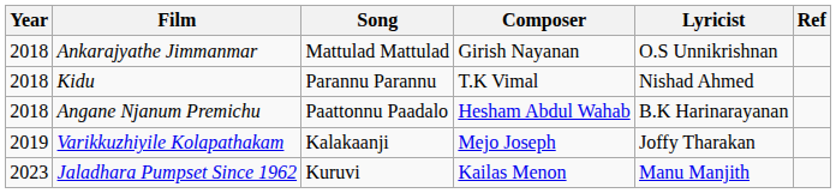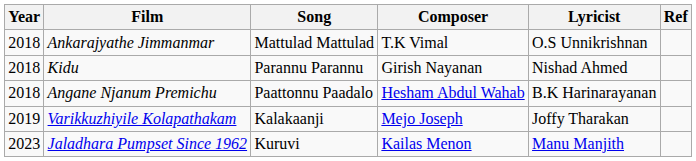 <table class="sortable wikitable">
 <tr>
 <th>Year</th>
 <th>Film</th>
 <th>Song</th>
 <th>Composer</th>
 <th>Lyricist</th>
 <th>Ref</th>
 </tr>
 <tr>
 <td>2018</td>
 <td><em>Ankarajyathe Jimmanmar</em></td>
 <td>Mattulad Mattulad</td>
-<td>Girish Nayanan</td>
+<td>T.K Vimal</td>
 <td>O.S Unnikrishnan</td>
 <td></td>
 </tr>
 <tr>
 <td>2018</td>
 <td><em>Kidu</em></td>
 <td>Parannu Parannu</td>
-<td>T.K Vimal</td>
+<td>Girish Nayanan</td>
 <td>Nishad Ahmed</td>
 <td></td>
 </tr>
 <tr>
 <td>2018</td>
 <td><em>Angane Njanum Premichu</em></td>
 <td>Paattonnu Paadalo</td>
 <td><a href='#'>Hesham Abdul Wahab</a></td>
 <td>B.K Harinarayanan</td>
 <td></td>
 </tr>
 <tr>
 <td>2019</td>
 <td><a href='#'><em>Varikkuzhiyile Kolapathakam</em></a></td>
 <td>Kalakaanji</td>
 <td><a href='#'>Mejo Joseph</a></td>
 <td>Joffy Tharakan</td>
 <td></td>
 </tr>
 <tr>
 <td>2023</td>
 <td><em><a href='#'>Jaladhara Pumpset Since 1962</a></em></td>
 <td>Kuruvi</td>
 <td><a href='#'>Kailas Menon</a></td>
 <td><a href='#'>Manu Manjith</a></td>
 <td></td>
 </tr>
 </table>
